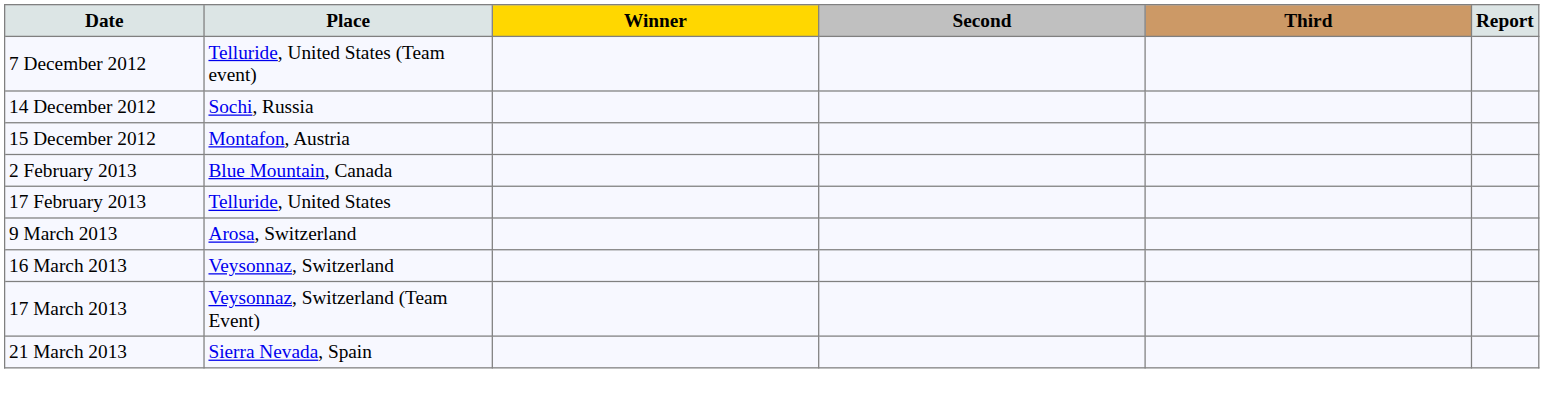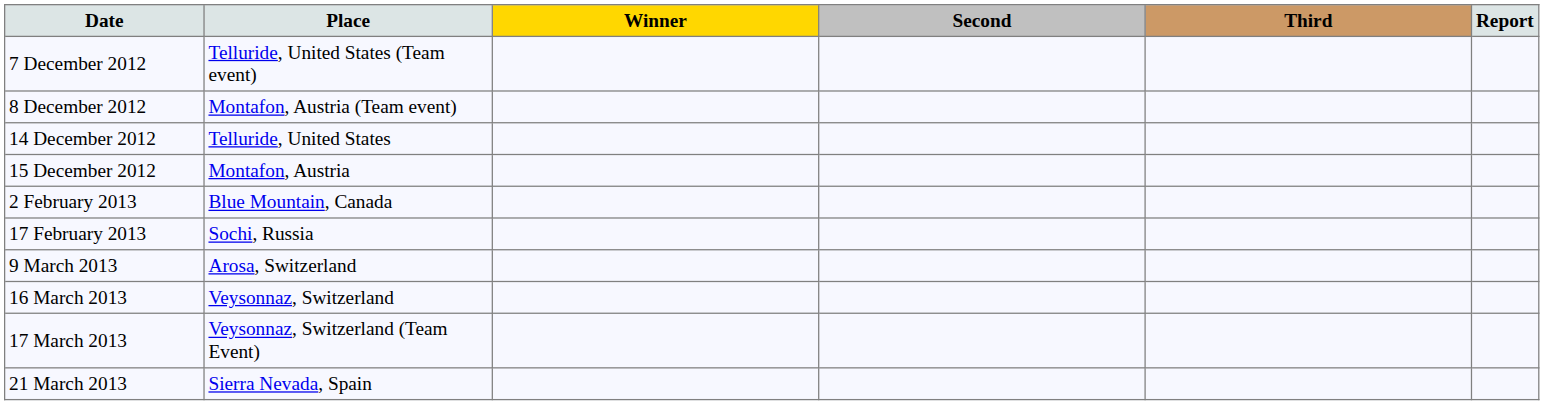 <table bgcolor="#f7f8ff" cellpadding="3" cellspacing="0" border="1" style="font-size: 95%; border: gray solid 1px; border-collapse: collapse;">
 <tr bgcolor="#CCCCCC">
 <td align="center" bgcolor="#DCE5E5" width="150"><strong>Date</strong></td>
 <td align="center" bgcolor="#DCE5E5" width="220"><strong>Place</strong></td>
 <td align="center" bgcolor="gold" width="250"><strong>Winner</strong></td>
 <td align="center" bgcolor="silver" width="250"><strong>Second</strong></td>
 <td align="center" bgcolor="CC9966" width="250"><strong>Third</strong></td>
 <td align="center" bgcolor="#DCE5E5"><strong>Report</strong></td>
 </tr>
 <tr align="left">
 <td>7 December 2012</td>
 <td> <a href='#'>Telluride</a>, United States (Team event)</td>
 <td></td>
 <td></td>
 <td></td>
 <td></td>
 </tr>
 <tr align="left">
+<td>8 December 2012</td>
+<td> <a href='#'>Montafon</a>, Austria (Team event)</td>
+<td> <br> </td>
+<td> <br> </td>
+<td> <br> </td>
+<td></td>
+</tr>
+<tr align="left">
 <td>14 December 2012</td>
-<td> <a href='#'>Sochi</a>, Russia</td>
+<td> <a href='#'>Telluride</a>, United States</td>
 <td></td>
 <td></td>
 <td></td>
 <td></td>
 </tr>
 <tr align="left">
 <td>15 December 2012</td>
 <td> <a href='#'>Montafon</a>, Austria</td>
 <td><br></td>
 <td><br></td>
 <td><br></td>
 <td></td>
 </tr>
 <tr align="left">
 <td>2 February 2013</td>
 <td> <a href='#'>Blue Mountain</a>, Canada</td>
 <td></td>
 <td></td>
 <td></td>
 <td></td>
 </tr>
 <tr align="left">
 <td>17 February 2013</td>
-<td> <a href='#'>Telluride</a>, United States</td>
+<td> <a href='#'>Sochi</a>, Russia</td>
 <td></td>
 <td></td>
 <td></td>
 <td></td>
 </tr>
 <tr align="left">
 <td>9 March 2013</td>
 <td> <a href='#'>Arosa</a>, Switzerland</td>
 <td></td>
 <td></td>
 <td></td>
 <td></td>
 </tr>
 <tr align="left">
 <td>16 March 2013</td>
 <td> <a href='#'>Veysonnaz</a>, Switzerland</td>
 <td></td>
 <td></td>
 <td></td>
 <td></td>
 </tr>
 <tr align="left">
 <td>17 March 2013</td>
 <td> <a href='#'>Veysonnaz</a>, Switzerland (Team Event)</td>
 <td><br></td>
 <td><br></td>
 <td><br></td>
 <td></td>
 </tr>
 <tr align="left">
 <td>21 March 2013</td>
 <td> <a href='#'>Sierra Nevada</a>, Spain</td>
 <td></td>
 <td></td>
 <td></td>
 <td></td>
 </tr>
 </table>
